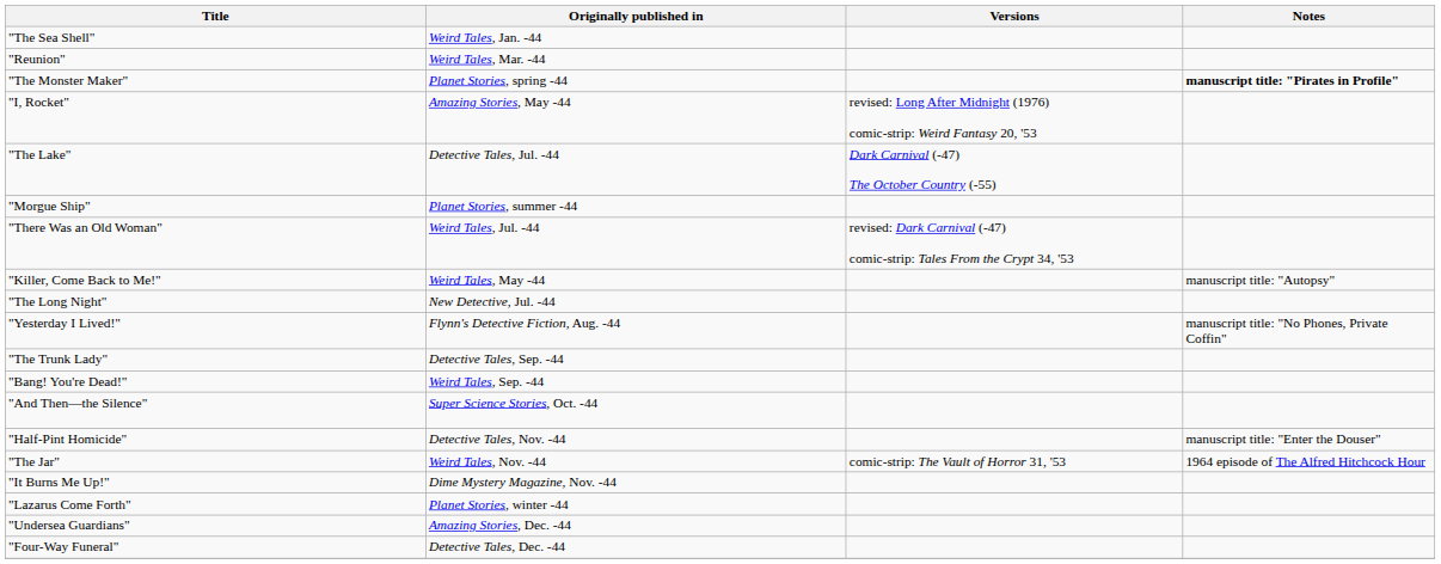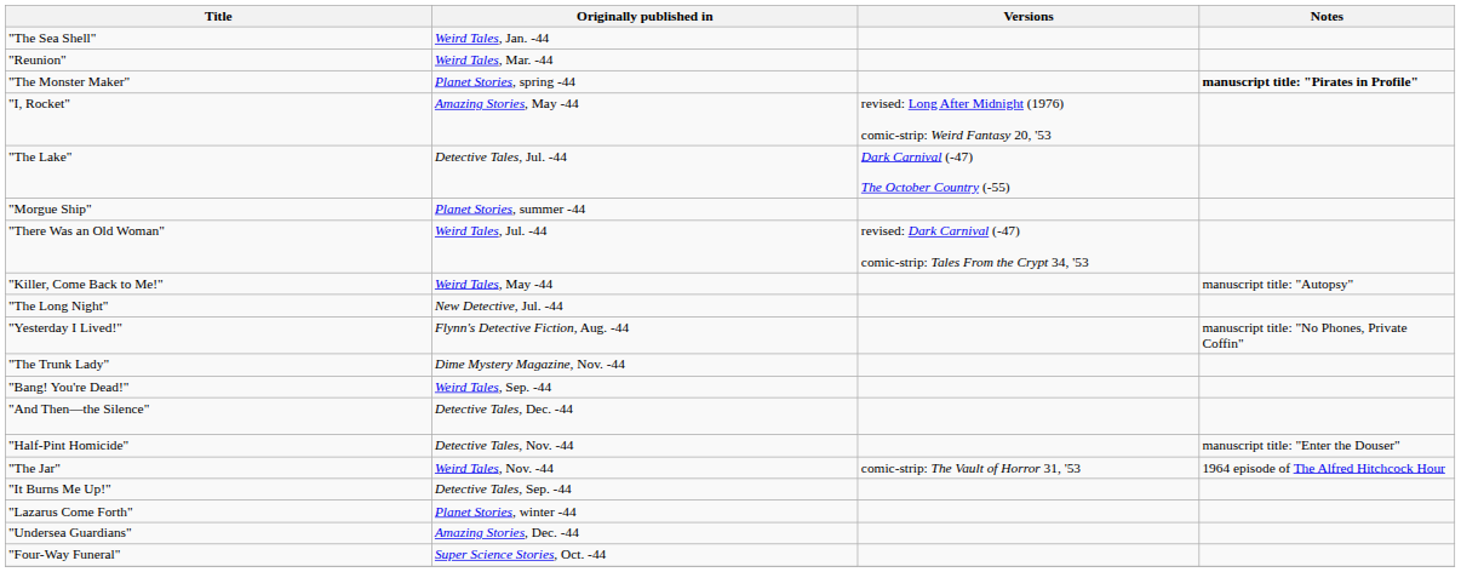 <table class="wikitable" style="width: 85%">
 <tr valign="top">
 <th width="25%">Title</th>
 <th width="25%">Originally published in</th>
 <th width="20%">Versions</th>
 <th width="15%">Notes</th>
 </tr>
 <tr valign="top" valign="top">
 <td>"The Sea Shell"</td>
 <td><em><a href='#'>Weird Tales</a></em>, Jan. -44</td>
 <td></td>
 <td></td>
 </tr>
 <tr valign="top" valign="top">
 <td>"Reunion"</td>
 <td><em><a href='#'>Weird Tales</a></em>, Mar. -44</td>
 <td></td>
 <td></td>
 </tr>
 <tr valign="top" valign="top">
 <td>"The Monster Maker"</td>
 <td><em><a href='#'>Planet Stories</a></em>, spring -44</td>
 <td></td>
 <td><strong>manuscript title: "Pirates in Profile"</strong></td>
 </tr>
 <tr valign="top" valign="top">
 <td>"I, Rocket"</td>
 <td><em><a href='#'>Amazing Stories</a></em>, May -44</td>
 <td>revised: <a href='#'>Long After Midnight</a> (1976) <br><br>comic-strip: <em>Weird Fantasy</em> 20, '53</td>
 <td></td>
 </tr>
 <tr valign="top" valign="top">
 <td>"The Lake"</td>
 <td><em>Detective Tales</em>, Jul. -44</td>
 <td><em><a href='#'>Dark Carnival</a></em> (-47) <br><br><em><a href='#'>The October Country</a></em> (-55) <br></td>
 <td></td>
 </tr>
 <tr valign="top" valign="top">
 <td>"Morgue Ship"</td>
 <td><em><a href='#'>Planet Stories</a></em>, summer -44</td>
 <td></td>
 <td></td>
 </tr>
 <tr valign="top" valign="top">
 <td>"There Was an Old Woman"</td>
 <td><em><a href='#'>Weird Tales</a></em>, Jul. -44</td>
 <td>revised: <em><a href='#'>Dark Carnival</a></em> (-47) <br><br>comic-strip: <em>Tales From the Crypt</em> 34, '53</td>
 <td></td>
 </tr>
 <tr valign="top" valign="top">
 <td>"Killer, Come Back to Me!"</td>
 <td><em><a href='#'>Weird Tales</a></em>, May -44</td>
 <td></td>
 <td>manuscript title: "Autopsy"</td>
 </tr>
 <tr valign="top" valign="top">
 <td>"The Long Night"</td>
 <td><em>New Detective</em>, Jul. -44</td>
 <td></td>
 <td></td>
 </tr>
 <tr valign="top" valign="top">
 <td>"Yesterday I Lived!"</td>
 <td><em>Flynn's Detective Fiction</em>, Aug. -44</td>
 <td></td>
 <td>manuscript title: "No Phones, Private Coffin"</td>
 </tr>
 <tr valign="top" valign="top">
 <td>"The Trunk Lady"</td>
-<td><em>Detective Tales</em>, Sep. -44</td>
+<td><em>Dime Mystery Magazine</em>, Nov. -44</td>
 <td></td>
 <td></td>
 </tr>
 <tr valign="top" valign="top">
 <td>"Bang! You're Dead!"</td>
 <td><em><a href='#'>Weird Tales</a></em>, Sep. -44</td>
 <td></td>
 <td></td>
 </tr>
 <tr valign="top" valign="top">
 <td>"And Then—the Silence" <br><br></td>
-<td><em><a href='#'>Super Science Stories</a></em>, Oct. -44</td>
+<td><em>Detective Tales</em>, Dec. -44</td>
 <td></td>
 <td></td>
 </tr>
 <tr valign="top" valign="top">
 <td>"Half-Pint Homicide"</td>
 <td><em>Detective Tales</em>, Nov. -44</td>
 <td></td>
 <td>manuscript title: "Enter the Douser"</td>
 </tr>
 <tr valign="top" valign="top">
 <td>"The Jar"</td>
 <td><em><a href='#'>Weird Tales</a></em>, Nov. -44</td>
 <td>comic-strip: <em>The Vault of Horror</em> 31, '53</td>
 <td>1964 episode of <a href='#'>The Alfred Hitchcock Hour</a></td>
 </tr>
 <tr valign="top" valign="top">
 <td>"It Burns Me Up!"</td>
-<td><em>Dime Mystery Magazine</em>, Nov. -44</td>
+<td><em>Detective Tales</em>, Sep. -44</td>
 <td></td>
 <td></td>
 </tr>
 <tr valign="top" valign="top">
 <td>"Lazarus Come Forth"</td>
 <td><em><a href='#'>Planet Stories</a></em>, winter -44</td>
 <td></td>
 <td></td>
 </tr>
 <tr valign="top" valign="top">
 <td>"Undersea Guardians"</td>
 <td><em><a href='#'>Amazing Stories</a></em>, Dec. -44</td>
 <td></td>
 <td></td>
 </tr>
 <tr valign="top" valign="top">
 <td>"Four-Way Funeral"</td>
-<td><em>Detective Tales</em>, Dec. -44</td>
+<td><em><a href='#'>Super Science Stories</a></em>, Oct. -44</td>
 <td></td>
 <td></td>
 </tr>
 <tr valign="top" valign="top">
 </tr>
 </table>
